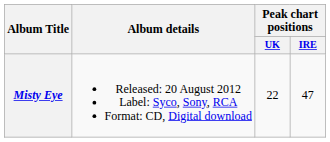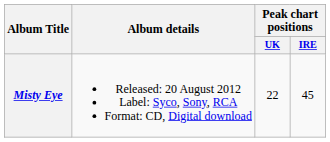 <table class="wikitable plainrowheaders" style="text-align:center;" border="1">
 <tr>
 <th scope="col" rowspan="2">Album Title</th>
 <th scope="col" rowspan="2">Album details</th>
 <th scope="col" colspan="2">Peak chart positions</th>
 </tr>
 <tr>
 <th scope="col" style="width:3em;font-size:85%;"><a href='#'>UK</a><br></th>
 <th scope="col" style="width:3em;font-size:85%;"><a href='#'>IRE</a></th>
 </tr>
 <tr>
 <th scope="row"><strong><em><a href='#'>Misty Eye</a></em></strong></th>
 <td><br><ul><li>Released: 20 August 2012</li><li>Label: <a href='#'>Syco</a>, <a href='#'>Sony</a>, <a href='#'>RCA</a></li><li>Format: CD, <a href='#'>Digital download</a></li></ul></td>
 <td>22</td>
-<td>47</td>
+<td>45</td>
 </tr>
 </table>
